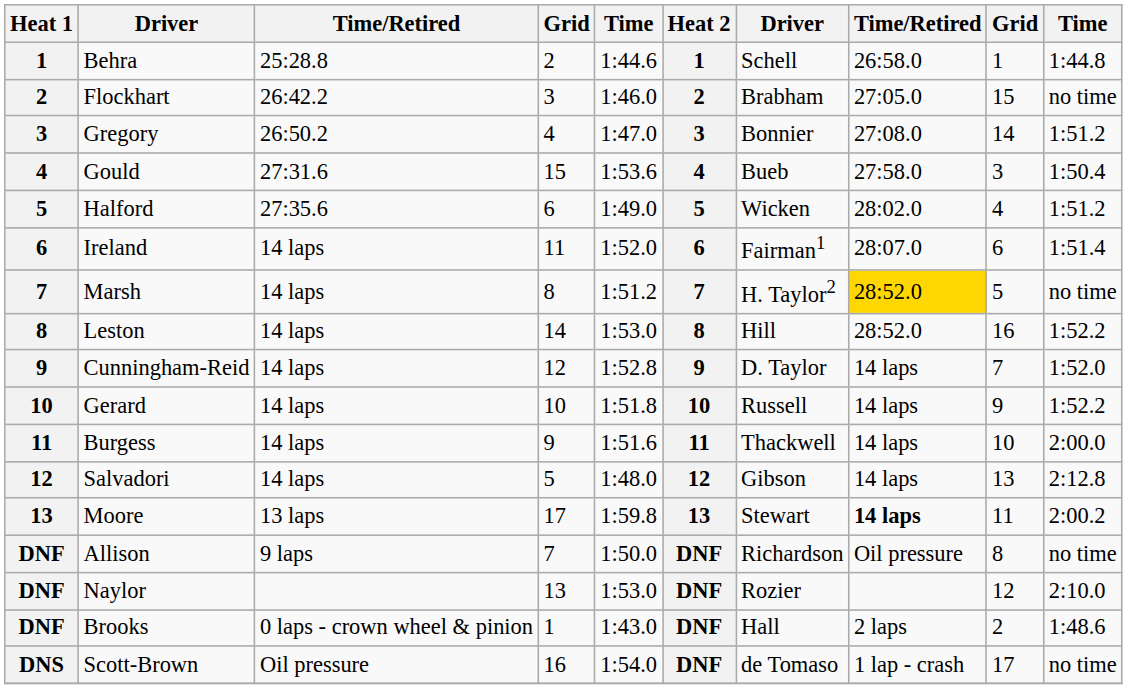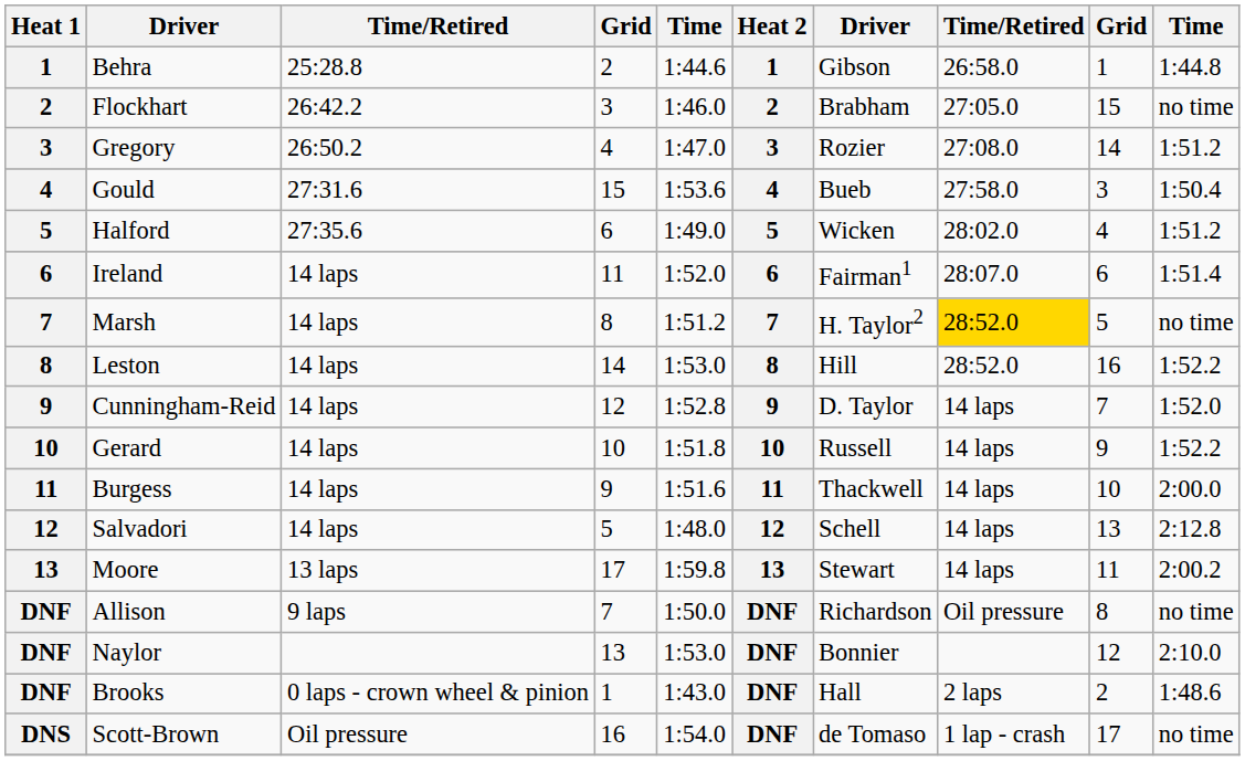 <table class="wikitable" style="font-size: 90%;">
 <tr>
 <th>Heat 1</th>
 <th>Driver</th>
 <th>Time/Retired</th>
 <th>Grid</th>
 <th>Time</th>
 <th>Heat 2</th>
 <th>Driver</th>
 <th>Time/Retired</th>
 <th>Grid</th>
 <th>Time</th>
 </tr>
 <tr>
 <th>1</th>
 <td>Behra</td>
 <td>25:28.8</td>
 <td>2</td>
 <td>1:44.6</td>
 <th>1</th>
-<td>Schell</td>
+<td>Gibson</td>
 <td>26:58.0</td>
 <td>1</td>
 <td>1:44.8</td>
 </tr>
 <tr>
 <th>2</th>
 <td>Flockhart</td>
 <td>26:42.2</td>
 <td>3</td>
 <td>1:46.0</td>
 <th>2</th>
 <td>Brabham</td>
 <td>27:05.0</td>
 <td>15</td>
 <td>no time</td>
 </tr>
 <tr>
 <th>3</th>
 <td>Gregory</td>
 <td>26:50.2</td>
 <td>4</td>
 <td>1:47.0</td>
 <th>3</th>
-<td>Bonnier</td>
+<td>Rozier</td>
 <td>27:08.0</td>
 <td>14</td>
 <td>1:51.2</td>
 </tr>
 <tr>
 <th>4</th>
 <td>Gould</td>
 <td>27:31.6</td>
 <td>15</td>
 <td>1:53.6</td>
 <th>4</th>
 <td>Bueb</td>
 <td>27:58.0</td>
 <td>3</td>
 <td>1:50.4</td>
 </tr>
 <tr>
 <th>5</th>
 <td>Halford</td>
 <td>27:35.6</td>
 <td>6</td>
 <td>1:49.0</td>
 <th>5</th>
 <td>Wicken</td>
 <td>28:02.0</td>
 <td>4</td>
 <td>1:51.2</td>
 </tr>
 <tr>
 <th>6</th>
 <td>Ireland</td>
 <td>14 laps</td>
 <td>11</td>
 <td>1:52.0</td>
 <th>6</th>
 <td>Fairman<sup>1</sup></td>
 <td>28:07.0</td>
 <td>6</td>
 <td>1:51.4</td>
 </tr>
 <tr>
 <th>7</th>
 <td>Marsh</td>
 <td>14 laps</td>
 <td>8</td>
 <td>1:51.2</td>
 <th>7</th>
 <td>H. Taylor<sup>2</sup></td>
 <td style="background: gold;">28:52.0</td>
 <td>5</td>
 <td>no time</td>
 </tr>
 <tr>
 <th>8</th>
 <td>Leston</td>
 <td>14 laps</td>
 <td>14</td>
 <td>1:53.0</td>
 <th>8</th>
 <td>Hill</td>
 <td>28:52.0</td>
 <td>16</td>
 <td>1:52.2</td>
 </tr>
 <tr>
 <th>9</th>
 <td>Cunningham-Reid</td>
 <td>14 laps</td>
 <td>12</td>
 <td>1:52.8</td>
 <th>9</th>
 <td>D. Taylor</td>
 <td>14 laps</td>
 <td>7</td>
 <td>1:52.0</td>
 </tr>
 <tr>
 <th>10</th>
 <td>Gerard</td>
 <td>14 laps</td>
 <td>10</td>
 <td>1:51.8</td>
 <th>10</th>
 <td>Russell</td>
 <td>14 laps</td>
 <td>9</td>
 <td>1:52.2</td>
 </tr>
 <tr>
 <th>11</th>
 <td>Burgess</td>
 <td>14 laps</td>
 <td>9</td>
 <td>1:51.6</td>
 <th>11</th>
 <td>Thackwell</td>
 <td>14 laps</td>
 <td>10</td>
 <td>2:00.0</td>
 </tr>
 <tr>
 <th>12</th>
 <td>Salvadori</td>
 <td>14 laps</td>
 <td>5</td>
 <td>1:48.0</td>
 <th>12</th>
-<td>Gibson</td>
+<td>Schell</td>
 <td>14 laps</td>
 <td>13</td>
 <td>2:12.8</td>
 </tr>
 <tr>
 <th>13</th>
 <td>Moore</td>
 <td>13 laps</td>
 <td>17</td>
 <td>1:59.8</td>
 <th>13</th>
 <td>Stewart</td>
-<td><strong>14 laps</strong></td>
+<td>14 laps</td>
 <td>11</td>
 <td>2:00.2</td>
 </tr>
 <tr>
 <th>DNF</th>
 <td>Allison</td>
 <td>9 laps</td>
 <td>7</td>
 <td>1:50.0</td>
 <th>DNF</th>
 <td>Richardson</td>
 <td>Oil pressure</td>
 <td>8</td>
 <td>no time</td>
 </tr>
 <tr>
 <th>DNF</th>
 <td>Naylor</td>
 <td></td>
 <td>13</td>
 <td>1:53.0</td>
 <th>DNF</th>
-<td>Rozier</td>
+<td>Bonnier</td>
 <td></td>
 <td>12</td>
 <td>2:10.0</td>
 </tr>
 <tr>
 <th>DNF</th>
 <td>Brooks</td>
 <td>0 laps - crown wheel & pinion</td>
 <td>1</td>
 <td>1:43.0</td>
 <th>DNF</th>
 <td>Hall</td>
 <td>2 laps</td>
 <td>2</td>
 <td>1:48.6</td>
 </tr>
 <tr>
 <th>DNS</th>
 <td>Scott-Brown</td>
 <td>Oil pressure</td>
 <td>16</td>
 <td>1:54.0</td>
 <th>DNF</th>
 <td>de Tomaso</td>
 <td>1 lap - crash</td>
 <td>17</td>
 <td>no time</td>
 </tr>
 <tr>
 </tr>
 </table>
